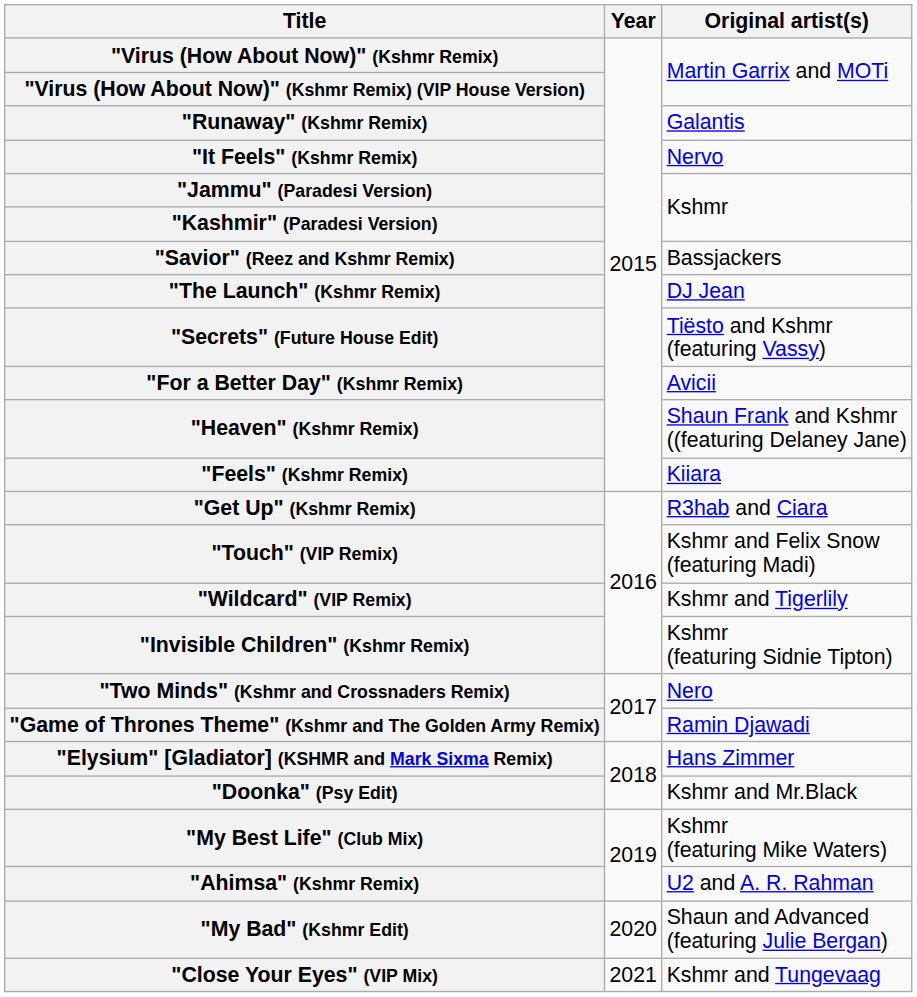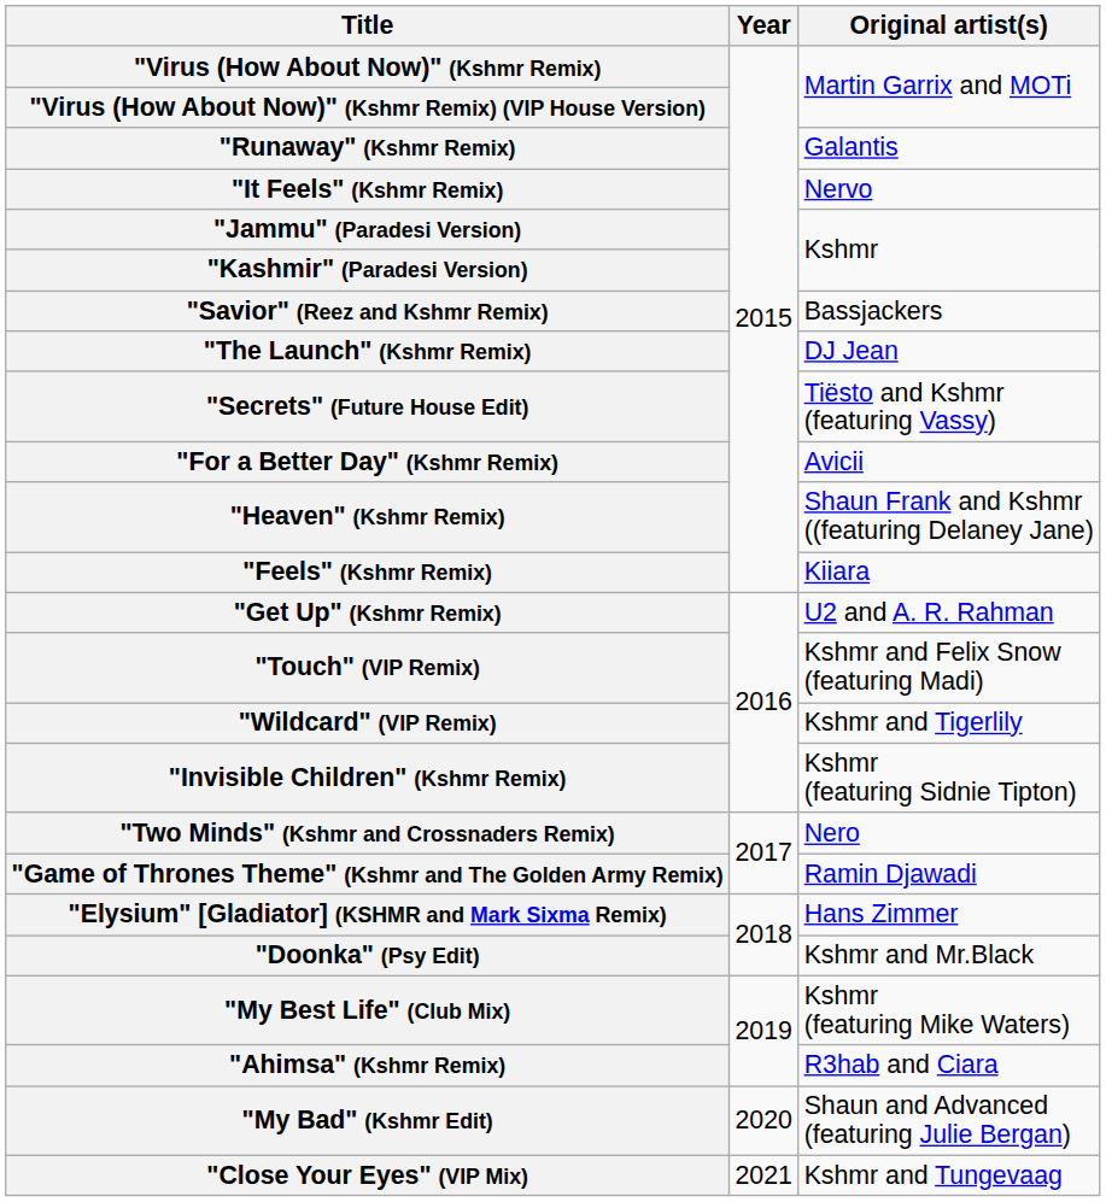 <table class="wikitable plainrowheaders">
 <tr>
 <th>Title</th>
 <th>Year</th>
 <th>Original artist(s)</th>
 </tr>
 <tr>
 <th scope="row">"Virus (How About Now)" <small>(Kshmr Remix)</small></th>
 <td rowspan="12">2015</td>
 <td rowspan="2"><a href='#'>Martin Garrix</a> and <a href='#'>MOTi</a></td>
 </tr>
 <tr>
 <th scope="row">"Virus (How About Now)" <small>(Kshmr Remix) (VIP House Version)</small></th>
 </tr>
 <tr>
 <th scope="row">"Runaway" <small>(Kshmr Remix)</small></th>
 <td><a href='#'>Galantis</a></td>
 </tr>
 <tr>
 <th scope="row">"It Feels" <small>(Kshmr Remix)</small></th>
 <td><a href='#'>Nervo</a></td>
 </tr>
 <tr>
 <th scope="row">"Jammu" <small>(Paradesi Version)</small></th>
 <td rowspan="2">Kshmr</td>
 </tr>
 <tr>
 <th scope="row">"Kashmir" <small>(Paradesi Version)</small></th>
 </tr>
 <tr>
 <th scope="row">"Savior" <small>(Reez and Kshmr Remix)</small></th>
 <td>Bassjackers</td>
 </tr>
 <tr>
 <th scope="row">"The Launch" <small>(Kshmr Remix)</small></th>
 <td><a href='#'>DJ Jean</a></td>
 </tr>
 <tr>
 <th scope="row">"Secrets" <small>(Future House Edit)</small></th>
 <td><a href='#'>Tiësto</a> and Kshmr<br><span>(featuring <a href='#'>Vassy</a>)</span></td>
 </tr>
 <tr>
 <th scope="row">"For a Better Day" <small>(Kshmr Remix)</small></th>
 <td><a href='#'>Avicii</a></td>
 </tr>
 <tr>
 <th scope="row">"Heaven" <small>(Kshmr Remix)</small></th>
 <td><a href='#'>Shaun Frank</a> and Kshmr <br><span>((featuring Delaney Jane)</span></td>
 </tr>
 <tr>
 <th scope="row">"Feels" <small>(Kshmr Remix)</small></th>
 <td><a href='#'>Kiiara</a></td>
 </tr>
 <tr>
 <th scope="row">"Get Up" <small>(Kshmr Remix)</small></th>
 <td rowspan="4">2016</td>
-<td><a href='#'>R3hab</a> and <a href='#'>Ciara</a></td>
+<td><a href='#'>U2</a> and <a href='#'>A. R. Rahman</a></td>
 </tr>
 <tr>
 <th scope="row">"Touch" <small>(VIP Remix)</small></th>
 <td>Kshmr and Felix Snow<br><span>(featuring Madi)</span></td>
 </tr>
 <tr>
 <th scope="row">"Wildcard" <small>(VIP Remix)</small></th>
 <td>Kshmr and <a href='#'>Tigerlily</a></td>
 </tr>
 <tr>
 <th scope="row">"Invisible Children" <small>(Kshmr Remix)</small></th>
 <td>Kshmr<br><span>(featuring Sidnie Tipton)</span></td>
 </tr>
 <tr>
 <th scope="row">"Two Minds" <small>(Kshmr and Crossnaders Remix)</small></th>
 <td rowspan="2">2017</td>
 <td><a href='#'>Nero</a></td>
 </tr>
 <tr>
 <th scope="row">"Game of Thrones Theme" <small>(Kshmr and The Golden Army Remix)</small></th>
 <td><a href='#'>Ramin Djawadi</a></td>
 </tr>
 <tr>
 <th scope="row">"Elysium" [Gladiator] <small>(KSHMR and <a href='#'>Mark Sixma</a> Remix)</small></th>
 <td rowspan="2">2018</td>
 <td><a href='#'>Hans Zimmer</a></td>
 </tr>
 <tr>
 <th scope="row">"Doonka" <small>(Psy Edit)</small></th>
 <td>Kshmr and Mr.Black</td>
 </tr>
 <tr>
 <th scope="row">"My Best Life" <small>(Club Mix)</small></th>
 <td rowspan="2">2019</td>
 <td>Kshmr <br><span>(featuring Mike Waters)</span></td>
 </tr>
 <tr>
 <th scope="row">"Ahimsa" <small>(Kshmr Remix)</small></th>
-<td><a href='#'>U2</a> and <a href='#'>A. R. Rahman</a></td>
+<td><a href='#'>R3hab</a> and <a href='#'>Ciara</a></td>
 </tr>
 <tr>
 <th scope="row">"My Bad" <small>(Kshmr Edit)</small></th>
 <td>2020</td>
 <td>Shaun and Advanced<br><span>(featuring <a href='#'>Julie Bergan</a>)</span></td>
 </tr>
 <tr>
 <th scope="row">"Close Your Eyes" <small>(VIP Mix)</small></th>
 <td>2021</td>
 <td>Kshmr and <a href='#'>Tungevaag</a></td>
 </tr>
 </table>
